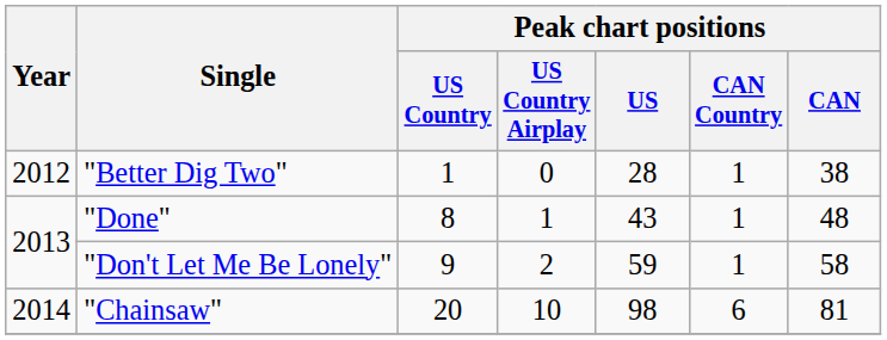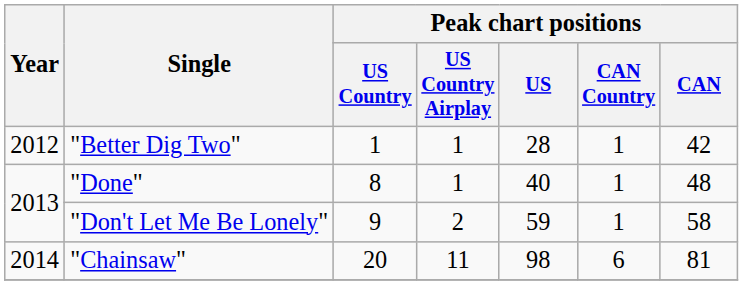 <table class="wikitable" style="text-align:center;">
 <tr>
 <th rowspan="2">Year</th>
 <th rowspan="2">Single</th>
 <th colspan="5">Peak chart positions</th>
 </tr>
 <tr style="font-size:smaller;">
 <th width="45"><a href='#'>US Country</a></th>
 <th width="45"><a href='#'>US Country Airplay</a></th>
 <th width="45"><a href='#'>US</a></th>
 <th width="45"><a href='#'>CAN Country</a><br></th>
 <th width="45"><a href='#'>CAN</a></th>
 </tr>
 <tr>
 <td>2012</td>
 <td align="left">"<a href='#'>Better Dig Two</a>"</td>
 <td>1</td>
-<td>0</td>
+<td>1</td>
 <td>28</td>
 <td>1</td>
-<td>38</td>
+<td>42</td>
 </tr>
 <tr>
 <td rowspan="2">2013</td>
 <td align="left">"<a href='#'>Done</a>"</td>
 <td>8</td>
 <td>1</td>
-<td>43</td>
+<td>40</td>
 <td>1</td>
 <td>48</td>
 </tr>
 <tr>
 <td align="left">"<a href='#'>Don't Let Me Be Lonely</a>"</td>
 <td>9</td>
 <td>2</td>
 <td>59</td>
 <td>1</td>
 <td>58</td>
 </tr>
 <tr>
 <td>2014</td>
 <td align="left">"<a href='#'>Chainsaw</a>"</td>
 <td>20</td>
-<td>10</td>
+<td>11</td>
 <td>98</td>
 <td>6</td>
 <td>81</td>
 </tr>
 <tr>
 </tr>
 </table>
